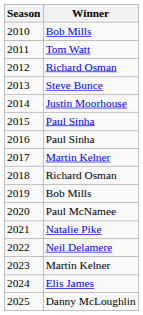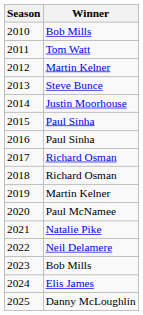 <table class="wikitable" style="text-align:left;">
 <tr>
 <th>Season</th>
 <th>Winner</th>
 </tr>
 <tr>
 <td>2010</td>
 <td><a href='#'>Bob Mills</a></td>
 </tr>
 <tr>
 <td>2011</td>
 <td><a href='#'>Tom Watt</a></td>
 </tr>
 <tr>
 <td>2012</td>
-<td><a href='#'>Richard Osman</a></td>
+<td><a href='#'>Martin Kelner</a></td>
 </tr>
 <tr>
 <td>2013</td>
 <td><a href='#'>Steve Bunce</a></td>
 </tr>
 <tr>
 <td>2014</td>
 <td><a href='#'>Justin Moorhouse</a></td>
 </tr>
 <tr>
 <td>2015</td>
 <td><a href='#'>Paul Sinha</a></td>
 </tr>
 <tr>
 <td>2016</td>
 <td>Paul Sinha</td>
 </tr>
 <tr>
 <td>2017</td>
-<td><a href='#'>Martin Kelner</a></td>
+<td><a href='#'>Richard Osman</a></td>
 </tr>
 <tr>
 <td>2018</td>
 <td>Richard Osman</td>
 </tr>
 <tr>
 <td>2019</td>
-<td>Bob Mills</td>
+<td>Martin Kelner</td>
 </tr>
 <tr>
 <td>2020</td>
 <td>Paul McNamee</td>
 </tr>
 <tr>
 <td>2021</td>
 <td><a href='#'>Natalie Pike</a></td>
 </tr>
 <tr>
 <td>2022</td>
 <td><a href='#'>Neil Delamere</a></td>
 </tr>
 <tr>
 <td>2023</td>
-<td>Martin Kelner</td>
+<td>Bob Mills</td>
 </tr>
 <tr>
 <td>2024</td>
 <td><a href='#'>Elis James</a></td>
 </tr>
 <tr>
 <td>2025</td>
 <td>Danny McLoughlin</td>
 </tr>
 </table>
